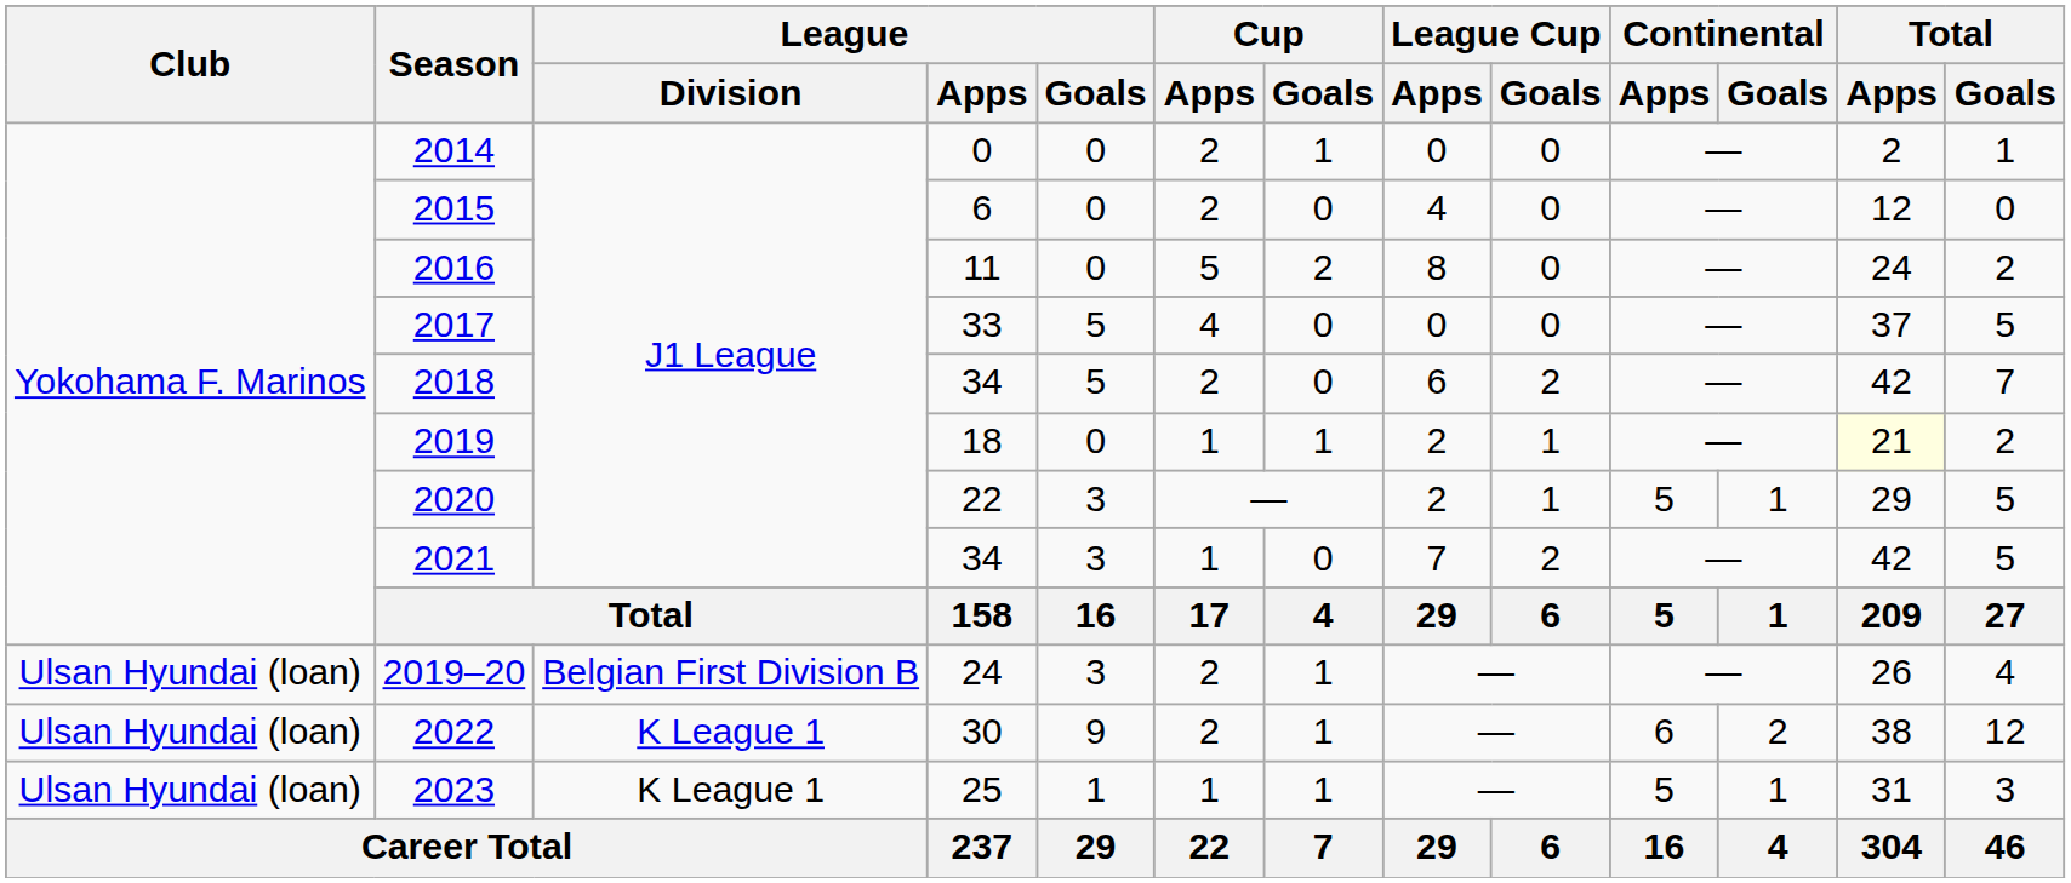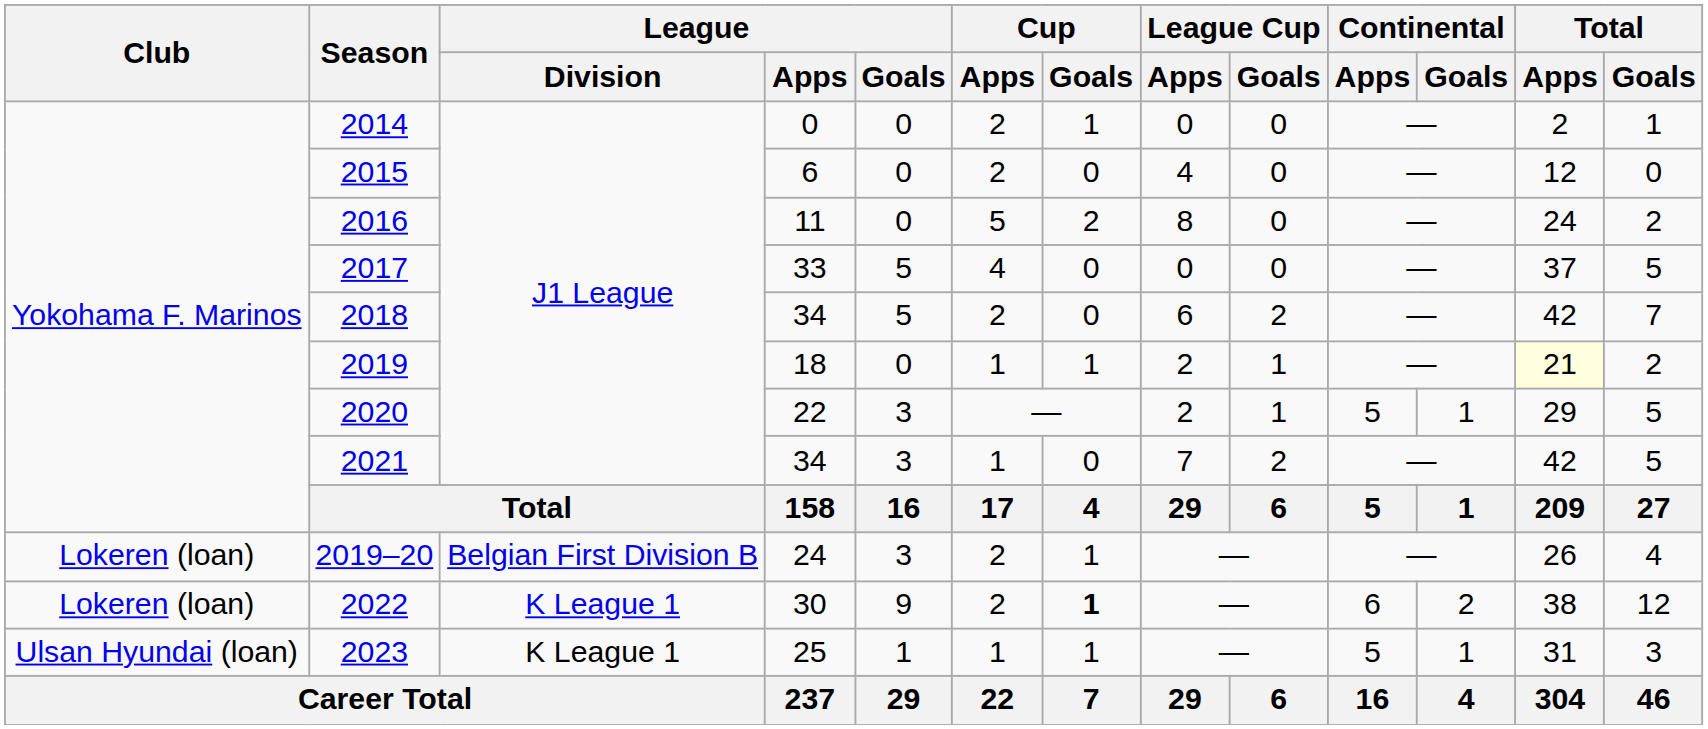 <table class="wikitable" style="text-align:center;">
 <tr>
 <th rowspan=2>Club</th>
 <th rowspan=2>Season</th>
 <th colspan=3>League</th>
 <th colspan=2>Cup</th>
 <th colspan=2>League Cup</th>
 <th colspan=2>Continental</th>
 <th colspan=2>Total</th>
 </tr>
 <tr>
 <th>Division</th>
 <th>Apps</th>
 <th>Goals</th>
 <th>Apps</th>
 <th>Goals</th>
 <th>Apps</th>
 <th>Goals</th>
 <th>Apps</th>
 <th>Goals</th>
 <th>Apps</th>
 <th>Goals</th>
 </tr>
 <tr>
 <td rowspan="9"><a href='#'>Yokohama F. Marinos</a></td>
 <td><a href='#'>2014</a></td>
 <td rowspan="8"><a href='#'>J1 League</a></td>
 <td>0</td>
 <td>0</td>
 <td>2</td>
 <td>1</td>
 <td>0</td>
 <td>0</td>
 <td colspan="2">—</td>
 <td>2</td>
 <td>1</td>
 </tr>
 <tr>
 <td><a href='#'>2015</a></td>
 <td>6</td>
 <td>0</td>
 <td>2</td>
 <td>0</td>
 <td>4</td>
 <td>0</td>
 <td colspan="2">—</td>
 <td>12</td>
 <td>0</td>
 </tr>
 <tr>
 <td><a href='#'>2016</a></td>
 <td>11</td>
 <td>0</td>
 <td>5</td>
 <td>2</td>
 <td>8</td>
 <td>0</td>
 <td colspan="2">—</td>
 <td>24</td>
 <td>2</td>
 </tr>
 <tr>
 <td><a href='#'>2017</a></td>
 <td>33</td>
 <td>5</td>
 <td>4</td>
 <td>0</td>
 <td>0</td>
 <td>0</td>
 <td colspan="2">—</td>
 <td>37</td>
 <td>5</td>
 </tr>
 <tr>
 <td><a href='#'>2018</a></td>
 <td>34</td>
 <td>5</td>
 <td>2</td>
 <td>0</td>
 <td>6</td>
 <td>2</td>
 <td colspan="2">—</td>
 <td>42</td>
 <td>7</td>
 </tr>
 <tr>
 <td><a href='#'>2019</a></td>
 <td>18</td>
 <td>0</td>
 <td>1</td>
 <td>1</td>
 <td>2</td>
 <td>1</td>
 <td colspan="2">—</td>
 <td style="background: lightyellow;">21</td>
 <td>2</td>
 </tr>
 <tr>
 <td><a href='#'>2020</a></td>
 <td>22</td>
 <td>3</td>
 <td colspan="2">—</td>
 <td>2</td>
 <td>1</td>
 <td>5</td>
 <td>1</td>
 <td>29</td>
 <td>5</td>
 </tr>
 <tr>
 <td><a href='#'>2021</a></td>
 <td>34</td>
 <td>3</td>
 <td>1</td>
 <td>0</td>
 <td>7</td>
 <td>2</td>
 <td colspan="2">—</td>
 <td>42</td>
 <td>5</td>
 </tr>
 <tr>
 <th colspan=2>Total</th>
 <th>158</th>
 <th>16</th>
 <th>17</th>
 <th>4</th>
 <th>29</th>
 <th>6</th>
 <th>5</th>
 <th>1</th>
 <th>209</th>
 <th>27</th>
 </tr>
 <tr>
-<td><a href='#'>Ulsan Hyundai</a> (loan)</td>
+<td><a href='#'>Lokeren</a> (loan)</td>
 <td><a href='#'>2019–20</a></td>
 <td><a href='#'>Belgian First Division B</a></td>
 <td>24</td>
 <td>3</td>
 <td>2</td>
 <td>1</td>
 <td colspan="2">—</td>
 <td colspan="2">—</td>
 <td>26</td>
 <td>4</td>
 </tr>
 <tr>
-<td><a href='#'>Ulsan Hyundai</a> (loan)</td>
+<td><a href='#'>Lokeren</a> (loan)</td>
 <td><a href='#'>2022</a></td>
 <td><a href='#'>K League 1</a></td>
 <td>30</td>
 <td>9</td>
 <td>2</td>
-<td>1</td>
+<td><strong>1</strong></td>
 <td colspan="2">—</td>
 <td>6</td>
 <td>2</td>
 <td>38</td>
 <td>12</td>
 </tr>
 <tr>
 <td><a href='#'>Ulsan Hyundai</a> (loan)</td>
 <td><a href='#'>2023</a></td>
 <td>K League 1</td>
 <td>25</td>
 <td>1</td>
 <td>1</td>
 <td>1</td>
 <td colspan="2">—</td>
 <td>5</td>
 <td>1</td>
 <td>31</td>
 <td>3</td>
 </tr>
 <tr>
 <th colspan=3>Career Total</th>
 <th>237</th>
 <th>29</th>
 <th>22</th>
 <th>7</th>
 <th>29</th>
 <th>6</th>
 <th>16</th>
 <th>4</th>
 <th>304</th>
 <th>46</th>
 </tr>
 </table>
